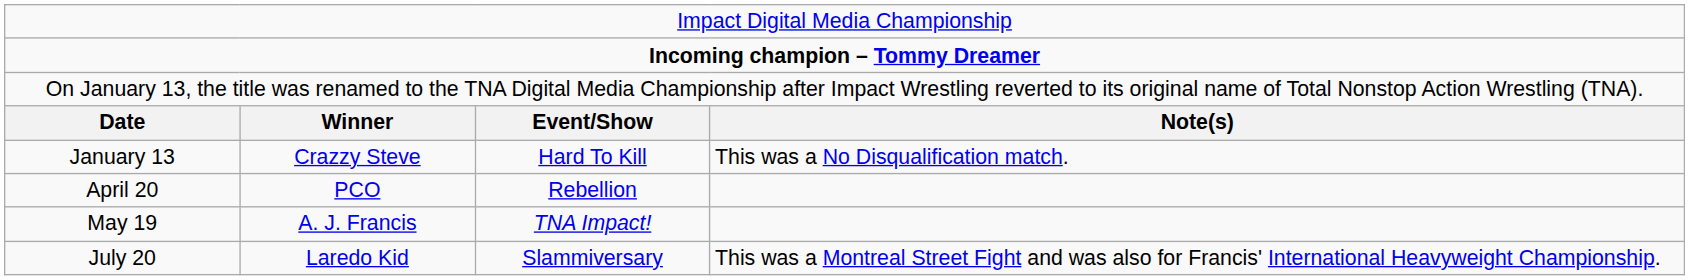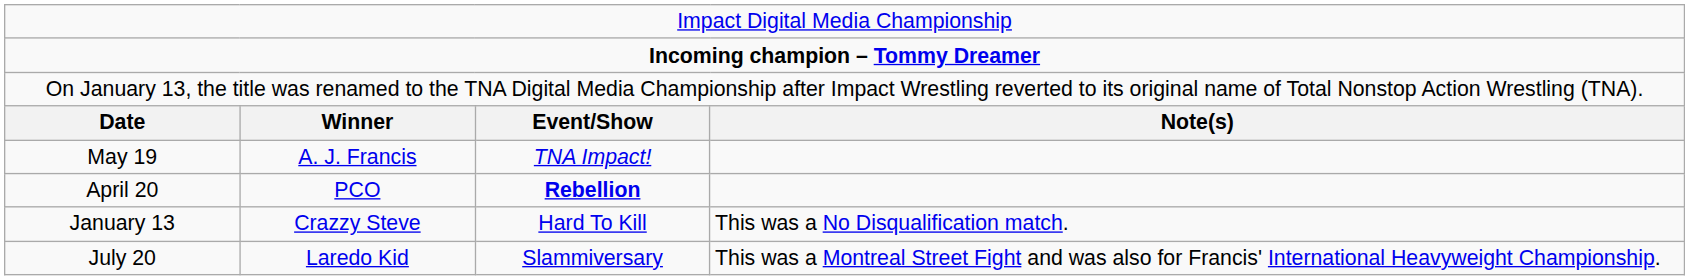 <table class="wikitable" style="text-align:center; width:100%;">
 <tr>
 <td colspan="4" style="text-align: center;"><a href='#'>Impact Digital Media Championship</a></td>
 </tr>
 <tr>
 <td colspan="4" style="text-align: center;"><strong>Incoming champion – <a href='#'>Tommy Dreamer</a></strong></td>
 </tr>
 <tr>
 <td colspan="4" style="text-align: center;">On January 13, the title was renamed to the TNA Digital Media Championship after Impact Wrestling reverted to its original name of Total Nonstop Action Wrestling (TNA).</td>
 </tr>
 <tr>
 <th width=14%>Date</th>
 <th width=14%>Winner</th>
 <th width=14%>Event/Show</th>
 <th width=58%>Note(s)</th>
 </tr>
 <tr>
+<td>May 19<br></td>
+<td><a href='#'>A. J. Francis</a></td>
+<td><em><a href='#'>TNA Impact!</a></em></td>
+<td></td>
+</tr>
+<tr>
+<td>April 20</td>
+<td><a href='#'>PCO</a></td>
+<td><strong><a href='#'>Rebellion</a><br></strong></td>
+<td></td>
+</tr>
+<tr>
 <td>January 13</td>
 <td><a href='#'>Crazzy Steve</a></td>
 <td><a href='#'>Hard To Kill</a><br></td>
 <td align=left>This was a <a href='#'>No Disqualification match</a>.</td>
-</tr>
-<tr>
-<td>April 20</td>
-<td><a href='#'>PCO</a></td>
-<td><a href='#'>Rebellion</a><br></td>
-<td></td>
-</tr>
-<tr>
-<td>May 19<br></td>
-<td><a href='#'>A. J. Francis</a></td>
-<td><em><a href='#'>TNA Impact!</a></em></td>
-<td></td>
 </tr>
 <tr>
 <td>July 20</td>
 <td><a href='#'>Laredo Kid</a></td>
 <td><a href='#'>Slammiversary</a></td>
 <td align=left>This was a <a href='#'>Montreal Street Fight</a> and was also for Francis' <a href='#'>International Heavyweight Championship</a>.</td>
 </tr>
 </table>
